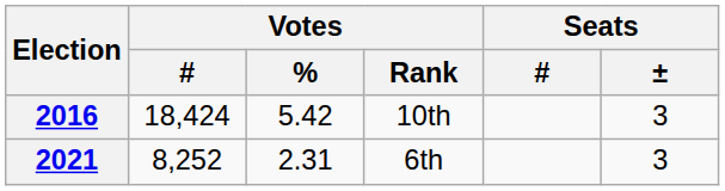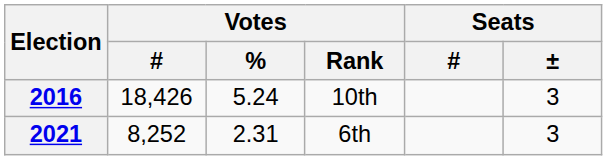 <table class="wikitable" style="text-align:center">
 <tr>
 <th rowspan="2">Election</th>
 <th colspan="3">Votes</th>
 <th colspan="2">Seats</th>
 </tr>
 <tr>
 <th style="width:60px">#</th>
 <th style="width:60px">%</th>
 <th style="width:60px">Rank</th>
 <th style="width:60px">#</th>
 <th style="width:60px">±</th>
 </tr>
 <tr>
 <th><a href='#'>2016</a></th>
-<td>18,424</td>
-<td>5.42</td>
+<td>18,426</td>
+<td>5.24</td>
 <td>10th</td>
 <td style="text-align:right"></td>
 <td> 3</td>
 </tr>
 <tr>
 <th><a href='#'>2021</a></th>
 <td>8,252</td>
 <td>2.31</td>
 <td>6th</td>
 <td style="text-align:right"></td>
 <td> 3</td>
 </tr>
 </table>
